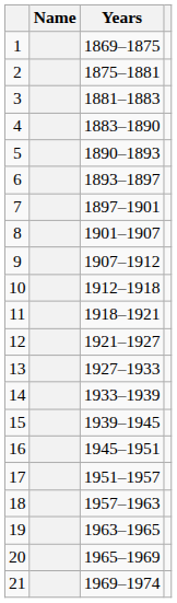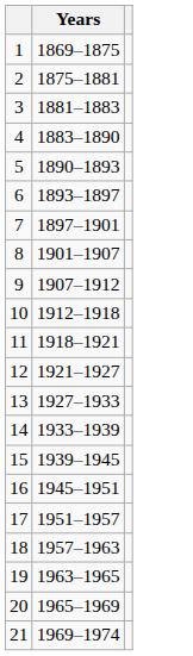 <table class="wikitable sortable plainrowheaders">
 <tr>
 <th scope="col"></th>
-<th scope="col">Name</th>
 <th scope="col">Years</th>
 <th scope="col" class="unsortable"></th>
 </tr>
 <tr>
 <td align="center">1</td>
-<th scope="row"> </th>
 <td align="center">1869–1875</td>
 <td align="center"></td>
 </tr>
 <tr>
 <td align="center">2</td>
-<th scope="row"> </th>
 <td align="center">1875–1881</td>
 <td align="center"></td>
 </tr>
 <tr>
 <td align="center">3</td>
-<th scope="row"> </th>
 <td align="center">1881–1883</td>
 <td align="center"></td>
 </tr>
 <tr>
 <td align="center">4</td>
-<th scope="row"> </th>
 <td align="center">1883–1890</td>
 <td align="center"></td>
 </tr>
 <tr>
 <td align="center">5</td>
-<th scope="row"> </th>
 <td align="center">1890–1893</td>
 <td align="center"></td>
 </tr>
 <tr>
 <td align="center">6</td>
-<th scope="row"> </th>
 <td align="center">1893–1897</td>
 <td align="center"></td>
 </tr>
 <tr>
 <td align="center">7</td>
-<th scope="row"> </th>
 <td align="center">1897–1901</td>
 <td align="center"></td>
 </tr>
 <tr>
 <td align="center">8</td>
-<th scope="row"> </th>
 <td align="center">1901–1907</td>
 <td align="center"></td>
 </tr>
 <tr>
 <td align="center">9</td>
-<th scope="row"> </th>
 <td align="center">1907–1912</td>
 <td align="center"></td>
 </tr>
 <tr>
 <td align="center">10</td>
-<th scope="row"> </th>
 <td align="center">1912–1918</td>
 <td align="center"></td>
 </tr>
 <tr>
 <td align="center">11</td>
-<th scope="row"> </th>
 <td align="center">1918–1921</td>
 <td align="center"></td>
 </tr>
 <tr>
 <td align="center">12</td>
-<th scope="row"> </th>
 <td align="center">1921–1927</td>
 <td align="center"></td>
 </tr>
 <tr>
 <td align="center">13</td>
-<th scope="row"> </th>
 <td align="center">1927–1933</td>
 <td align="center"></td>
 </tr>
 <tr>
 <td align="center">14</td>
-<th scope="row"> </th>
 <td align="center">1933–1939</td>
 <td align="center"></td>
 </tr>
 <tr>
 <td align="center">15</td>
-<th scope="row"> </th>
 <td align="center">1939–1945</td>
 <td align="center"></td>
 </tr>
 <tr>
 <td align="center">16</td>
-<th scope="row"> </th>
 <td align="center">1945–1951</td>
 <td align="center"></td>
 </tr>
 <tr>
 <td align="center">17</td>
-<th scope="row"> </th>
 <td align="center">1951–1957</td>
 <td align="center"></td>
 </tr>
 <tr>
 <td align="center">18</td>
-<th scope="row"> </th>
 <td align="center">1957–1963</td>
 <td align="center"></td>
 </tr>
 <tr>
 <td align="center">19</td>
-<th scope="row"> </th>
 <td align="center">1963–1965</td>
 <td align="center"></td>
 </tr>
 <tr>
 <td align="center">20</td>
-<th scope="row"> </th>
 <td align="center">1965–1969</td>
 <td align="center"></td>
 </tr>
 <tr>
 <td align="center">21</td>
-<th scope="row"> </th>
 <td align="center">1969–1974</td>
 <td align="center"></td>
 </tr>
 </table>
